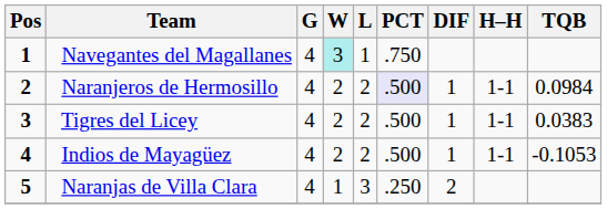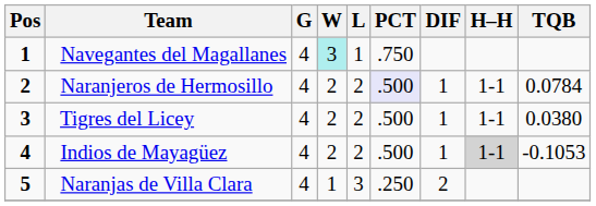 <table class="wikitable sortable" style="text-align: center;">
 <tr>
 <th align="center">Pos</th>
 <th align="center">Team</th>
 <th align="center">G</th>
 <th align="center">W</th>
 <th align="center">L</th>
 <th align="center">PCT</th>
 <th align="center">DIF</th>
 <th align="center">H–H</th>
 <th align="center">TQB</th>
 </tr>
 <tr>
 <td><strong>1</strong></td>
 <td align="left">   <a href='#'>Navegantes del Magallanes</a></td>
 <td>4</td>
 <td style="background: paleturquoise;">3</td>
 <td>1</td>
 <td>.750</td>
 <td></td>
 <td></td>
 <td></td>
 </tr>
 <tr>
 <td><strong> 2 </strong></td>
 <td align="left">  <a href='#'>Naranjeros de Hermosillo</a></td>
 <td>4</td>
 <td>2</td>
 <td>2</td>
 <td style="background: lavender;">.500</td>
 <td>1</td>
 <td>1-1</td>
-<td>0.0984</td>
+<td>0.0784</td>
 </tr>
 <tr>
 <td><strong> 3 </strong></td>
 <td align="left">  <a href='#'>Tigres del Licey</a></td>
 <td>4</td>
 <td>2</td>
 <td>2</td>
 <td>.500</td>
 <td>1</td>
 <td>1-1</td>
-<td>0.0383</td>
+<td>0.0380</td>
 </tr>
 <tr>
 <td><strong> 4 </strong></td>
 <td align="left">  <a href='#'>Indios de Mayagüez</a></td>
 <td>4</td>
 <td>2</td>
 <td>2</td>
 <td>.500</td>
 <td>1</td>
-<td>1-1</td>
+<td style="background: lightgrey;">1-1</td>
 <td>-0.1053</td>
 </tr>
 <tr>
 <td><strong> 5 </strong></td>
 <td align="left">   <a href='#'>Naranjas de Villa Clara</a></td>
 <td>4</td>
 <td>1</td>
 <td>3</td>
 <td>.250</td>
 <td>2</td>
 <td></td>
 <td></td>
 </tr>
 <tr>
 </tr>
 </table>
